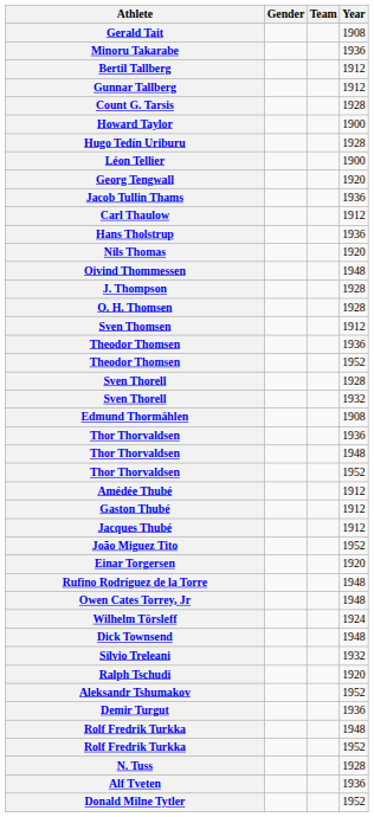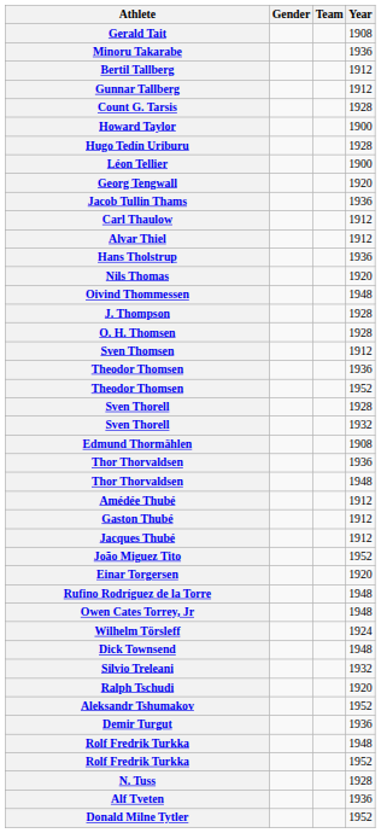 <table class="wikitable plainrowheaders">
 <tr>
 <th scope="col" style="width:22em">Athlete</th>
 <th scope="col">Gender</th>
 <th scope="col">Team</th>
 <th scope="col">Year</th>
 </tr>
 <tr>
 <th scope="row"><a href='#'>Gerald Tait</a></th>
 <td style="text-align:center"></td>
 <td></td>
 <td>1908</td>
 </tr>
 <tr>
 <th scope="row"><a href='#'>Minoru Takarabe</a></th>
 <td style="text-align:center"></td>
 <td></td>
 <td>1936</td>
 </tr>
 <tr>
 <th scope="row"><a href='#'>Bertil Tallberg</a></th>
 <td style="text-align:center"></td>
 <td></td>
 <td>1912</td>
 </tr>
 <tr>
 <th scope="row"><a href='#'>Gunnar Tallberg</a></th>
 <td style="text-align:center"></td>
 <td></td>
 <td>1912</td>
 </tr>
 <tr>
 <th scope="row"><a href='#'>Count G. Tarsis</a></th>
 <td style="text-align:center"></td>
 <td></td>
 <td>1928</td>
 </tr>
 <tr>
 <th scope="row"><a href='#'>Howard Taylor</a></th>
 <td style="text-align:center"></td>
 <td></td>
 <td>1900</td>
 </tr>
 <tr>
 <th scope="row"><a href='#'>Hugo Tedín Uriburu</a></th>
 <td style="text-align:center"></td>
 <td></td>
 <td>1928</td>
 </tr>
 <tr>
 <th scope="row"><a href='#'>Léon Tellier</a></th>
 <td style="text-align:center"></td>
 <td></td>
 <td>1900</td>
 </tr>
 <tr>
 <th scope="row"><a href='#'>Georg Tengwall</a></th>
 <td style="text-align:center"></td>
 <td></td>
 <td>1920</td>
 </tr>
 <tr>
 <th scope="row"><a href='#'>Jacob Tullin Thams</a></th>
 <td style="text-align:center"></td>
 <td></td>
 <td>1936</td>
 </tr>
 <tr>
 <th scope="row"><a href='#'>Carl Thaulow</a></th>
+<td style="text-align:center"></td>
+<td></td>
+<td>1912</td>
+</tr>
+<tr>
+<th scope="row"><a href='#'>Alvar Thiel</a></th>
 <td style="text-align:center"></td>
 <td></td>
 <td>1912</td>
 </tr>
 <tr>
 <th scope="row"><a href='#'>Hans Tholstrup</a></th>
 <td style="text-align:center"></td>
 <td></td>
 <td>1936</td>
 </tr>
 <tr>
 <th scope="row"><a href='#'>Nils Thomas</a></th>
 <td style="text-align:center"></td>
 <td></td>
 <td>1920</td>
 </tr>
 <tr>
 <th scope="row"><a href='#'>Oivind Thommessen</a></th>
 <td style="text-align:center"></td>
 <td></td>
 <td>1948</td>
 </tr>
 <tr>
 <th scope="row"><a href='#'>J. Thompson</a></th>
 <td style="text-align:center"></td>
 <td></td>
 <td>1928</td>
 </tr>
 <tr>
 <th scope="row"><a href='#'>O. H. Thomsen</a></th>
 <td style="text-align:center"></td>
 <td></td>
 <td>1928</td>
 </tr>
 <tr>
 <th scope="row"><a href='#'>Sven Thomsen</a></th>
 <td style="text-align:center"></td>
 <td></td>
 <td>1912</td>
 </tr>
 <tr>
 <th scope="row"><a href='#'>Theodor Thomsen</a></th>
 <td style="text-align:center"></td>
 <td></td>
 <td>1936</td>
 </tr>
 <tr>
 <th scope="row"><a href='#'>Theodor Thomsen</a></th>
 <td style="text-align:center"></td>
 <td></td>
 <td>1952</td>
 </tr>
 <tr>
 <th scope="row"><a href='#'>Sven Thorell</a></th>
 <td style="text-align:center"></td>
 <td></td>
 <td>1928</td>
 </tr>
 <tr>
 <th scope="row"><a href='#'>Sven Thorell</a></th>
 <td style="text-align:center"></td>
 <td></td>
 <td>1932</td>
 </tr>
 <tr>
 <th scope="row"><a href='#'>Edmund Thormählen</a></th>
 <td style="text-align:center"></td>
 <td></td>
 <td>1908</td>
 </tr>
 <tr>
 <th scope="row"><a href='#'>Thor Thorvaldsen</a></th>
 <td style="text-align:center"></td>
 <td></td>
 <td>1936</td>
 </tr>
 <tr>
 <th scope="row"><a href='#'>Thor Thorvaldsen</a></th>
 <td style="text-align:center"></td>
 <td></td>
 <td>1948</td>
-</tr>
-<tr>
-<th scope="row"><a href='#'>Thor Thorvaldsen</a></th>
-<td style="text-align:center"></td>
-<td></td>
-<td>1952</td>
 </tr>
 <tr>
 <th scope="row"><a href='#'>Amédée Thubé</a></th>
 <td style="text-align:center"></td>
 <td></td>
 <td>1912</td>
 </tr>
 <tr>
 <th scope="row"><a href='#'>Gaston Thubé</a></th>
 <td style="text-align:center"></td>
 <td></td>
 <td>1912</td>
 </tr>
 <tr>
 <th scope="row"><a href='#'>Jacques Thubé</a></th>
 <td style="text-align:center"></td>
 <td></td>
 <td>1912</td>
 </tr>
 <tr>
 <th scope="row"><a href='#'>João Miguez Tito</a></th>
 <td style="text-align:center"></td>
 <td></td>
 <td>1952</td>
 </tr>
 <tr>
 <th scope="row"><a href='#'>Einar Torgersen</a></th>
 <td style="text-align:center"></td>
 <td></td>
 <td>1920</td>
 </tr>
 <tr>
 <th scope="row"><a href='#'>Rufino Rodríguez de la Torre</a></th>
 <td style="text-align:center"></td>
 <td></td>
 <td>1948</td>
 </tr>
 <tr>
 <th scope="row"><a href='#'>Owen Cates Torrey, Jr</a></th>
 <td style="text-align:center"></td>
 <td></td>
 <td>1948</td>
 </tr>
 <tr>
 <th scope="row"><a href='#'>Wilhelm Törsleff</a></th>
 <td style="text-align:center"></td>
 <td></td>
 <td>1924</td>
 </tr>
 <tr>
 <th scope="row"><a href='#'>Dick Townsend</a></th>
 <td style="text-align:center"></td>
 <td></td>
 <td>1948</td>
 </tr>
 <tr>
 <th scope="row"><a href='#'>Silvio Treleani</a></th>
 <td style="text-align:center"></td>
 <td></td>
 <td>1932</td>
 </tr>
 <tr>
 <th scope="row"><a href='#'>Ralph Tschudi</a></th>
 <td style="text-align:center"></td>
 <td></td>
 <td>1920</td>
 </tr>
 <tr>
 <th scope="row"><a href='#'>Aleksandr Tshumakov</a></th>
 <td style="text-align:center"></td>
 <td></td>
 <td>1952</td>
 </tr>
 <tr>
 <th scope="row"><a href='#'>Demir Turgut</a></th>
 <td style="text-align:center"></td>
 <td></td>
 <td>1936</td>
 </tr>
 <tr>
 <th scope="row"><a href='#'>Rolf Fredrik Turkka</a></th>
 <td style="text-align:center"></td>
 <td></td>
 <td>1948</td>
 </tr>
 <tr>
 <th scope="row"><a href='#'>Rolf Fredrik Turkka</a></th>
 <td style="text-align:center"></td>
 <td></td>
 <td>1952</td>
 </tr>
 <tr>
 <th scope="row"><a href='#'>N. Tuss</a></th>
 <td style="text-align:center"></td>
 <td></td>
 <td>1928</td>
 </tr>
 <tr>
 <th scope="row"><a href='#'>Alf Tveten</a></th>
 <td style="text-align:center"></td>
 <td></td>
 <td>1936</td>
 </tr>
 <tr>
 <th scope="row"><a href='#'>Donald Milne Tytler</a></th>
 <td style="text-align:center"></td>
 <td></td>
 <td>1952</td>
 </tr>
 </table>
